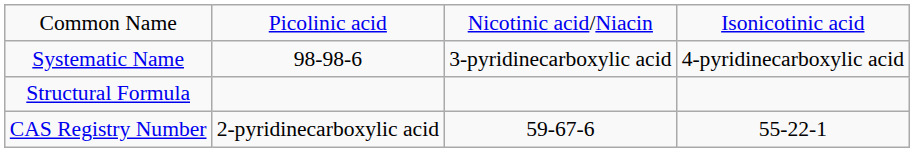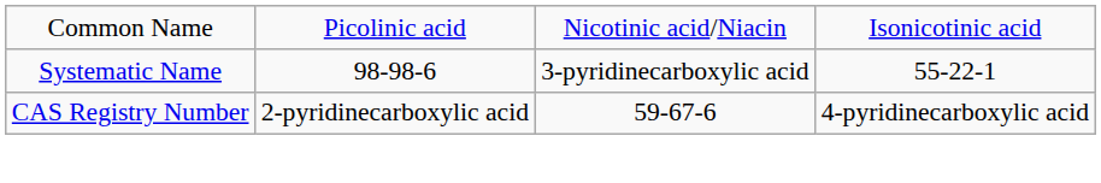 <table class="wikitable" style="text-align:center; font-size:90%">
 <tr>
 <td>Common Name</td>
 <td><a href='#'>Picolinic acid</a></td>
 <td><a href='#'>Nicotinic acid</a>/<a href='#'>Niacin</a></td>
 <td><a href='#'>Isonicotinic acid</a></td>
 </tr>
 <tr>
 <td><a href='#'>Systematic Name</a></td>
 <td>98-98-6</td>
 <td>3-pyridinecarboxylic acid</td>
-<td>4-pyridinecarboxylic acid</td>
-</tr>
-<tr>
-<td><a href='#'>Structural Formula</a></td>
-<td></td>
-<td></td>
-<td></td>
+<td>55-22-1</td>
 </tr>
 <tr>
 <td><a href='#'>CAS Registry Number</a></td>
 <td>2-pyridinecarboxylic acid</td>
 <td>59-67-6</td>
-<td>55-22-1</td>
+<td>4-pyridinecarboxylic acid</td>
 </tr>
 </table>
